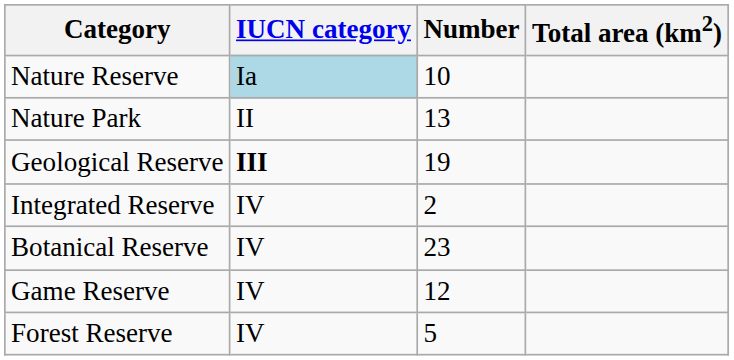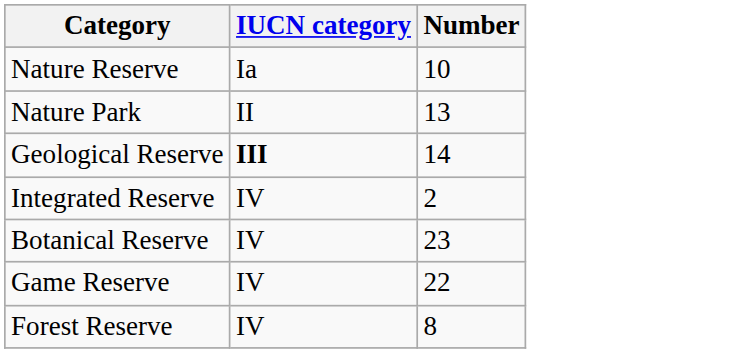 <table class="wikitable">
 <tr>
 <th>Category</th>
 <th><a href='#'>IUCN category</a></th>
 <th>Number</th>
-<th>Total area (km<sup>2</sup>)</th>
 </tr>
 <tr>
 <td>Nature Reserve</td>
-<td style="background: lightblue;">Ia</td>
+<td>Ia</td>
 <td>10</td>
-<td></td>
 </tr>
 <tr>
 <td>Nature Park</td>
 <td>II</td>
 <td>13</td>
-<td></td>
 </tr>
 <tr>
 <td>Geological Reserve</td>
 <td><strong>III</strong></td>
-<td>19</td>
-<td></td>
+<td>14</td>
 </tr>
 <tr>
 <td>Integrated Reserve</td>
 <td>IV</td>
 <td>2</td>
-<td></td>
 </tr>
 <tr>
 <td>Botanical Reserve</td>
 <td>IV</td>
 <td>23</td>
-<td></td>
 </tr>
 <tr>
 <td>Game Reserve</td>
 <td>IV</td>
-<td>12</td>
-<td></td>
+<td>22</td>
 </tr>
 <tr>
 <td>Forest Reserve</td>
 <td>IV</td>
-<td>5</td>
-<td></td>
+<td>8</td>
 </tr>
 </table>
